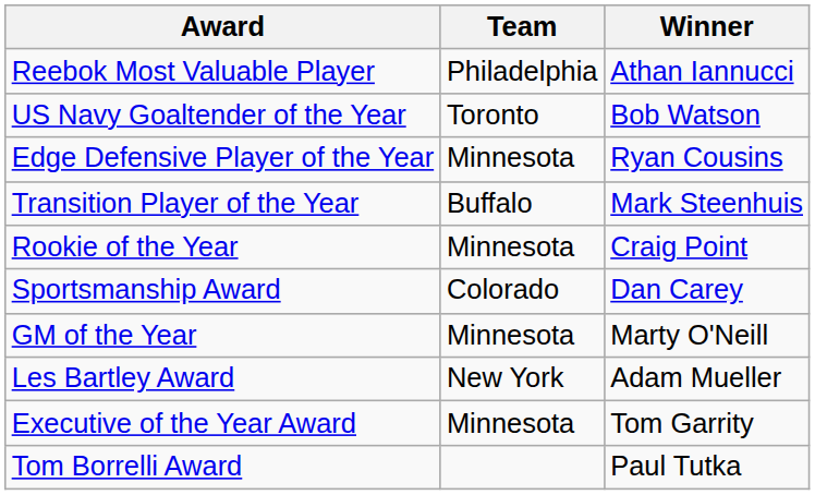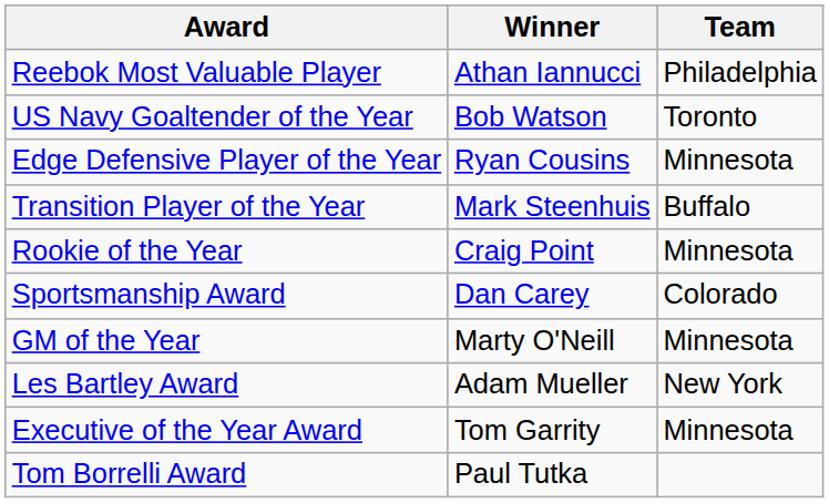 <table class="wikitable">
 <tr>
 <th>Award</th>
+<th>Winner</th>
 <th>Team</th>
-<th>Winner</th>
 </tr>
 <tr>
 <td><a href='#'>Reebok Most Valuable Player</a></td>
+<td><a href='#'>Athan Iannucci</a></td>
 <td>Philadelphia</td>
-<td><a href='#'>Athan Iannucci</a></td>
 </tr>
 <tr>
 <td><a href='#'>US Navy Goaltender of the Year</a></td>
+<td><a href='#'>Bob Watson</a></td>
 <td>Toronto</td>
-<td><a href='#'>Bob Watson</a></td>
 </tr>
 <tr>
 <td><a href='#'>Edge Defensive Player of the Year</a></td>
+<td><a href='#'>Ryan Cousins</a></td>
 <td>Minnesota</td>
-<td><a href='#'>Ryan Cousins</a></td>
 </tr>
 <tr>
 <td><a href='#'>Transition Player of the Year</a></td>
+<td><a href='#'>Mark Steenhuis</a></td>
 <td>Buffalo</td>
-<td><a href='#'>Mark Steenhuis</a></td>
 </tr>
 <tr>
 <td><a href='#'>Rookie of the Year</a></td>
+<td><a href='#'>Craig Point</a></td>
 <td>Minnesota</td>
-<td><a href='#'>Craig Point</a></td>
 </tr>
 <tr>
 <td><a href='#'>Sportsmanship Award</a></td>
+<td><a href='#'>Dan Carey</a></td>
 <td>Colorado</td>
-<td><a href='#'>Dan Carey</a></td>
 </tr>
 <tr>
 <td><a href='#'>GM of the Year</a></td>
+<td>Marty O'Neill</td>
 <td>Minnesota</td>
-<td>Marty O'Neill</td>
 </tr>
 <tr>
 <td><a href='#'>Les Bartley Award</a></td>
+<td>Adam Mueller</td>
 <td>New York</td>
-<td>Adam Mueller</td>
 </tr>
 <tr>
 <td><a href='#'>Executive of the Year Award</a></td>
+<td>Tom Garrity</td>
 <td>Minnesota</td>
-<td>Tom Garrity</td>
 </tr>
 <tr>
 <td><a href='#'>Tom Borrelli Award</a></td>
+<td>Paul Tutka</td>
 <td> </td>
-<td>Paul Tutka</td>
 </tr>
 </table>
